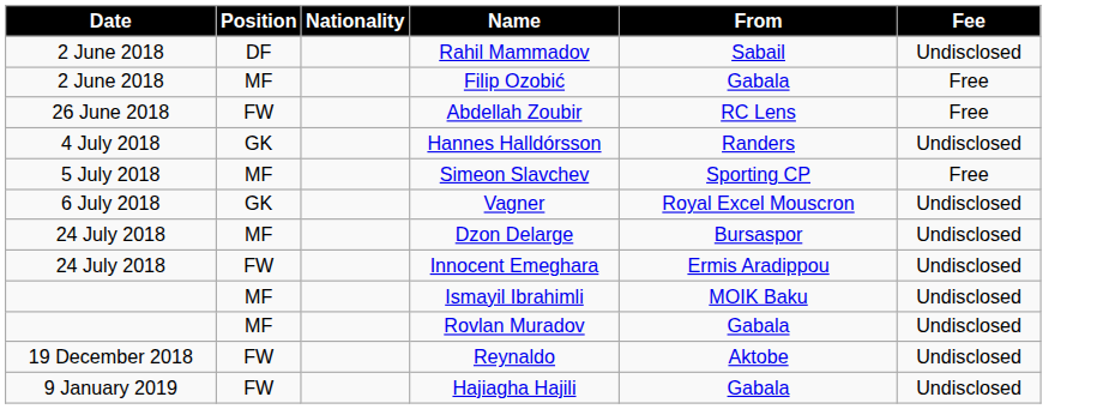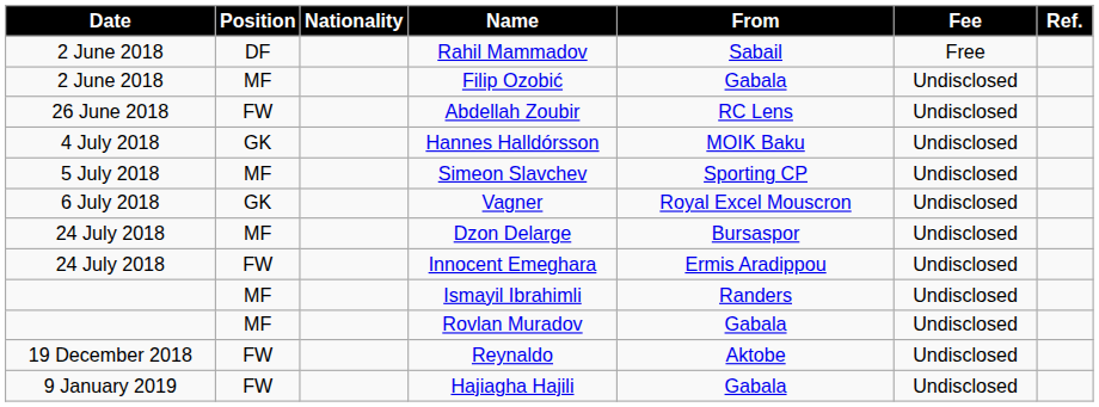 <table class="wikitable"  style="text-align:center; font-size:90%; ">
 <tr>
 <th style="background:#000000; color:#fff; width:150px;">Date</th>
 <th style="background:#000000; color:#fff; width:50px;">Position</th>
 <th style="background:#000000; color:#fff; width:50px;">Nationality</th>
 <th style="background:#000000; color:#fff; width:150px;">Name</th>
 <th style="background:#000000; color:#fff; width:200px;">From</th>
 <th style="background:#000000; color:#fff; width:100px;">Fee</th>
+<th style="background:#000000; color:#fff; width:35px;">Ref.</th>
 </tr>
 <tr>
 <td>2 June 2018</td>
 <td>DF</td>
 <td></td>
 <td><a href='#'>Rahil Mammadov</a></td>
 <td><a href='#'>Sabail</a></td>
-<td>Undisclosed</td>
+<td>Free</td>
+<td></td>
 </tr>
 <tr>
 <td>2 June 2018</td>
 <td>MF</td>
 <td></td>
 <td><a href='#'>Filip Ozobić</a></td>
 <td><a href='#'>Gabala</a></td>
-<td>Free</td>
+<td>Undisclosed</td>
+<td></td>
 </tr>
 <tr>
 <td>26 June 2018</td>
 <td>FW</td>
 <td></td>
 <td><a href='#'>Abdellah Zoubir</a></td>
 <td><a href='#'>RC Lens</a></td>
-<td>Free</td>
+<td>Undisclosed</td>
+<td></td>
 </tr>
 <tr>
 <td>4 July 2018</td>
 <td>GK</td>
 <td></td>
 <td><a href='#'>Hannes Halldórsson</a></td>
-<td><a href='#'>Randers</a></td>
+<td><a href='#'>MOIK Baku</a></td>
 <td>Undisclosed</td>
+<td></td>
 </tr>
 <tr>
 <td>5 July 2018</td>
 <td>MF</td>
 <td></td>
 <td><a href='#'>Simeon Slavchev</a></td>
 <td><a href='#'>Sporting CP</a></td>
-<td>Free</td>
+<td>Undisclosed</td>
+<td></td>
 </tr>
 <tr>
 <td>6 July 2018</td>
 <td>GK</td>
 <td></td>
 <td><a href='#'>Vagner</a></td>
 <td><a href='#'>Royal Excel Mouscron</a></td>
 <td>Undisclosed</td>
+<td></td>
 </tr>
 <tr>
 <td>24 July 2018</td>
 <td>MF</td>
 <td></td>
 <td><a href='#'>Dzon Delarge</a></td>
 <td><a href='#'>Bursaspor</a></td>
 <td>Undisclosed</td>
+<td></td>
 </tr>
 <tr>
 <td>24 July 2018</td>
 <td>FW</td>
 <td></td>
 <td><a href='#'>Innocent Emeghara</a></td>
 <td><a href='#'>Ermis Aradippou</a></td>
 <td>Undisclosed</td>
+<td></td>
 </tr>
 <tr>
 <td></td>
 <td>MF</td>
 <td></td>
 <td><a href='#'>Ismayil Ibrahimli</a></td>
-<td><a href='#'>MOIK Baku</a></td>
+<td><a href='#'>Randers</a></td>
 <td>Undisclosed</td>
+<td></td>
 </tr>
 <tr>
 <td></td>
 <td>MF</td>
 <td></td>
 <td><a href='#'>Rovlan Muradov</a></td>
 <td><a href='#'>Gabala</a></td>
 <td>Undisclosed</td>
+<td></td>
 </tr>
 <tr>
 <td>19 December 2018</td>
 <td>FW</td>
 <td></td>
 <td><a href='#'>Reynaldo</a></td>
 <td><a href='#'>Aktobe</a></td>
 <td>Undisclosed</td>
+<td></td>
 </tr>
 <tr>
 <td>9 January 2019</td>
 <td>FW</td>
 <td></td>
 <td><a href='#'>Hajiagha Hajili</a></td>
 <td><a href='#'>Gabala</a></td>
 <td>Undisclosed</td>
+<td></td>
 </tr>
 </table>
